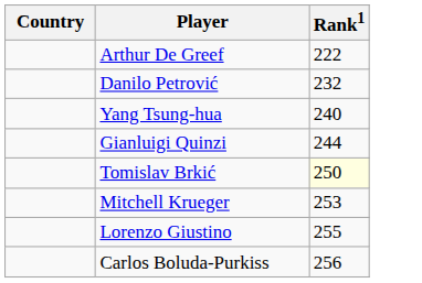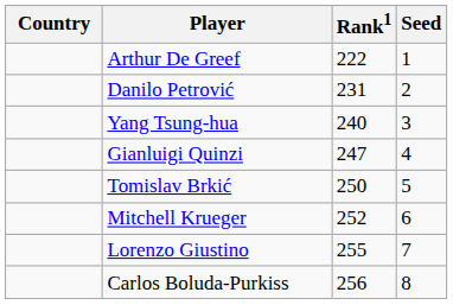 <table class="sortable wikitable">
 <tr>
 <th width="70">Country</th>
 <th width="175">Player</th>
 <th>Rank<sup>1</sup></th>
+<th>Seed</th>
 </tr>
 <tr>
 <td></td>
 <td><a href='#'>Arthur De Greef</a></td>
 <td>222</td>
+<td>1</td>
 </tr>
 <tr>
 <td></td>
 <td><a href='#'>Danilo Petrović</a></td>
-<td>232</td>
+<td>231</td>
+<td>2</td>
 </tr>
 <tr>
 <td></td>
 <td><a href='#'>Yang Tsung-hua</a></td>
 <td>240</td>
+<td>3</td>
 </tr>
 <tr>
 <td></td>
 <td><a href='#'>Gianluigi Quinzi</a></td>
-<td>244</td>
+<td>247</td>
+<td>4</td>
 </tr>
 <tr>
 <td></td>
 <td><a href='#'>Tomislav Brkić</a></td>
-<td style="background: lightyellow;">250</td>
+<td>250</td>
+<td>5</td>
 </tr>
 <tr>
 <td></td>
 <td><a href='#'>Mitchell Krueger</a></td>
-<td>253</td>
+<td>252</td>
+<td>6</td>
 </tr>
 <tr>
 <td></td>
 <td><a href='#'>Lorenzo Giustino</a></td>
 <td>255</td>
+<td>7</td>
 </tr>
 <tr>
 <td></td>
 <td>Carlos Boluda-Purkiss</td>
 <td>256</td>
+<td>8</td>
 </tr>
 </table>
